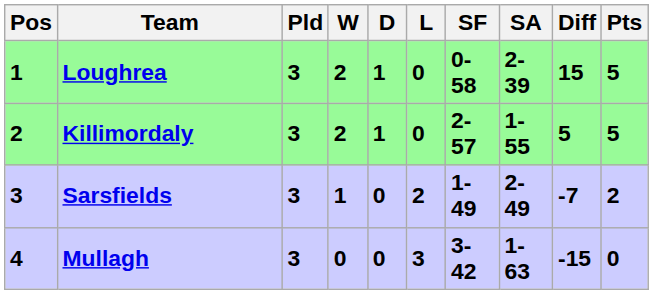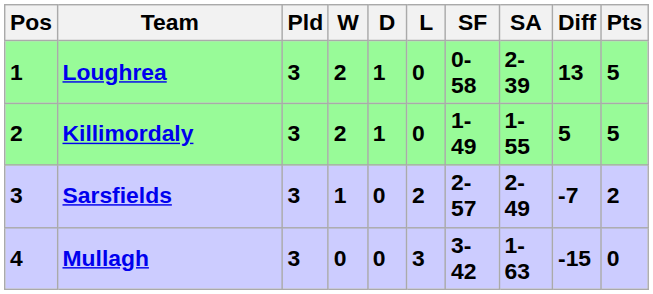 <table class="wikitable" style="text-align: centre;">
 <tr>
 <th width=20>Pos</th>
 <th width=150>Team</th>
 <th width=20>Pld</th>
 <th width=20>W</th>
 <th width=20>D</th>
 <th width=20>L</th>
 <th width=30>SF</th>
 <th width=30>SA</th>
 <th width=20>Diff</th>
 <th width=20>Pts</th>
 </tr>
 <tr style="background:#98FB98;">
 <td><strong>1</strong></td>
 <td align=left><strong> <a href='#'>Loughrea</a> </strong></td>
 <td><strong>3</strong></td>
 <td><strong>2</strong></td>
 <td><strong>1</strong></td>
 <td><strong>0</strong></td>
 <td><strong>0-58</strong></td>
 <td><strong>2-39</strong></td>
-<td><strong>15</strong></td>
+<td><strong>13</strong></td>
 <td><strong>5</strong></td>
 </tr>
 <tr style="background:#98FB98;">
 <td><strong>2</strong></td>
 <td align=left><strong> <a href='#'>Killimordaly</a> </strong></td>
 <td><strong>3</strong></td>
 <td><strong>2</strong></td>
 <td><strong>1</strong></td>
 <td><strong>0</strong></td>
-<td><strong>2-57</strong></td>
+<td><strong>1-49</strong></td>
 <td><strong>1-55</strong></td>
 <td><strong>5</strong></td>
 <td><strong>5</strong></td>
 </tr>
 <tr style="background:#CCCCFF;">
 <td><strong>3</strong></td>
 <td align=left><strong> <a href='#'>Sarsfields</a> </strong></td>
 <td><strong>3</strong></td>
 <td><strong>1</strong></td>
 <td><strong>0</strong></td>
 <td><strong>2</strong></td>
-<td><strong>1-49</strong></td>
+<td><strong>2-57</strong></td>
 <td><strong>2-49</strong></td>
 <td><strong>-7</strong></td>
 <td><strong>2</strong></td>
 </tr>
 <tr style="background:#CCCCFF;">
 <td><strong>4</strong></td>
 <td align=left><strong> <a href='#'>Mullagh</a> </strong></td>
 <td><strong>3</strong></td>
 <td><strong>0</strong></td>
 <td><strong>0</strong></td>
 <td><strong>3</strong></td>
 <td><strong>3-42</strong></td>
 <td><strong>1-63</strong></td>
 <td><strong>-15</strong></td>
 <td><strong>0</strong></td>
 </tr>
 </table>
